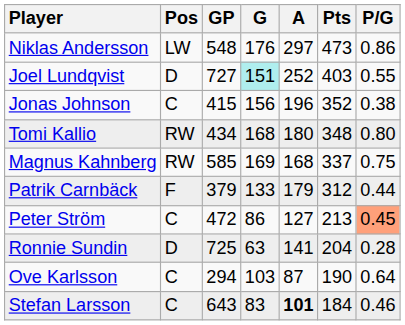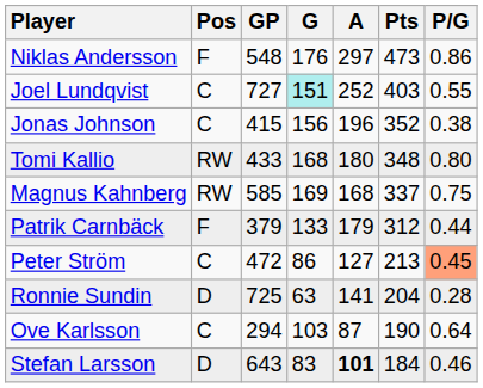 <table class="wikitable">
 <tr>
 <th style="text-align:left;">Player</th>
 <th>Pos</th>
 <th>GP</th>
 <th>G</th>
 <th>A</th>
 <th>Pts</th>
 <th>P/G</th>
 </tr>
 <tr>
 <td style="text-align:left;"><a href='#'>Niklas Andersson</a></td>
-<td>LW</td>
+<td>F</td>
 <td>548</td>
 <td>176</td>
 <td>297</td>
 <td>473</td>
 <td>0.86</td>
 </tr>
 <tr>
 <td style="text-align:left;"><a href='#'>Joel Lundqvist</a></td>
-<td>D</td>
+<td>C</td>
 <td>727</td>
 <td style="background: paleturquoise;">151</td>
 <td>252</td>
 <td>403</td>
 <td>0.55</td>
 </tr>
 <tr>
 <td style="text-align:left;"><a href='#'>Jonas Johnson</a></td>
 <td>C</td>
 <td>415</td>
 <td>156</td>
 <td>196</td>
 <td>352</td>
 <td>0.38</td>
 </tr>
 <tr style="background:#eeeeee;">
 <td style="text-align:left;"><a href='#'>Tomi Kallio</a></td>
 <td>RW</td>
-<td>434</td>
+<td>433</td>
 <td>168</td>
 <td>180</td>
 <td>348</td>
 <td>0.80</td>
 </tr>
 <tr>
 <td style="text-align:left;"><a href='#'>Magnus Kahnberg</a></td>
 <td>RW</td>
 <td>585</td>
 <td>169</td>
 <td>168</td>
 <td>337</td>
 <td>0.75</td>
 </tr>
 <tr style="background:#eeeeee;">
 <td style="text-align:left;"><a href='#'>Patrik Carnbäck</a></td>
 <td>F</td>
 <td>379</td>
 <td>133</td>
 <td>179</td>
 <td>312</td>
 <td>0.44</td>
 </tr>
 <tr>
 <td style="text-align:left;"><a href='#'>Peter Ström</a></td>
 <td>C</td>
 <td>472</td>
 <td>86</td>
 <td>127</td>
 <td>213</td>
 <td style="background: lightsalmon;">0.45</td>
 </tr>
 <tr style="background:#eeeeee;">
 <td style="text-align:left;"><a href='#'>Ronnie Sundin</a></td>
 <td>D</td>
 <td>725</td>
 <td>63</td>
 <td>141</td>
 <td>204</td>
 <td>0.28</td>
 </tr>
 <tr>
 <td style="text-align:left;"><a href='#'>Ove Karlsson</a></td>
 <td>C</td>
 <td>294</td>
 <td>103</td>
 <td>87</td>
 <td>190</td>
 <td>0.64</td>
 </tr>
 <tr style="background:#eeeeee;">
 <td style="text-align:left;"><a href='#'>Stefan Larsson</a></td>
-<td>C</td>
+<td>D</td>
 <td>643</td>
 <td>83</td>
 <td><strong>101</strong></td>
 <td>184</td>
 <td>0.46</td>
 </tr>
 </table>
